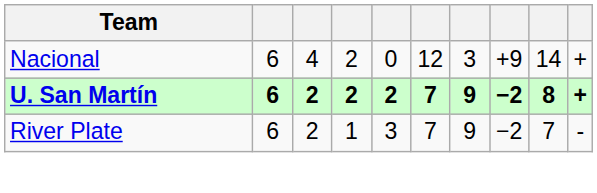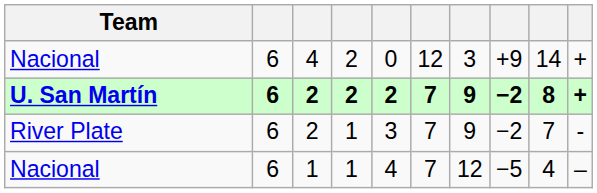 <table class="wikitable" style="text-align: center;">
 <tr>
 <th width=165>Team</th>
 <th width=20></th>
 <th width=20></th>
 <th width=20></th>
 <th width=20></th>
 <th width=20></th>
 <th width=20></th>
 <th width=20></th>
 <th width=20></th>
 <th></th>
 </tr>
 <tr>
 <td align=left> <a href='#'>Nacional</a></td>
 <td>6</td>
 <td>4</td>
 <td>2</td>
 <td>0</td>
 <td>12</td>
 <td>3</td>
 <td>+9</td>
 <td>14</td>
 <td>+</td>
 </tr>
 <tr bgcolor=#CCFFCC>
 <td align=left> <strong><a href='#'>U. San Martín</a></strong></td>
 <td><strong>6</strong></td>
 <td><strong>2 </strong></td>
 <td><strong>2</strong></td>
 <td><strong>2</strong></td>
 <td><strong>7</strong></td>
 <td><strong>9</strong></td>
 <td><strong>−2</strong></td>
 <td><strong>8</strong></td>
 <td><strong>+</strong></td>
 </tr>
 <tr>
 <td align=left> <a href='#'>River Plate</a></td>
 <td>6</td>
 <td>2</td>
 <td>1</td>
 <td>3</td>
 <td>7</td>
 <td>9</td>
 <td>−2</td>
 <td>7</td>
 <td>-</td>
 </tr>
+<tr>
+<td align=left> <a href='#'>Nacional</a></td>
+<td>6</td>
+<td>1</td>
+<td>1</td>
+<td>4</td>
+<td>7</td>
+<td>12</td>
+<td>−5</td>
+<td>4</td>
+<td>–</td>
+</tr>
 </table>
